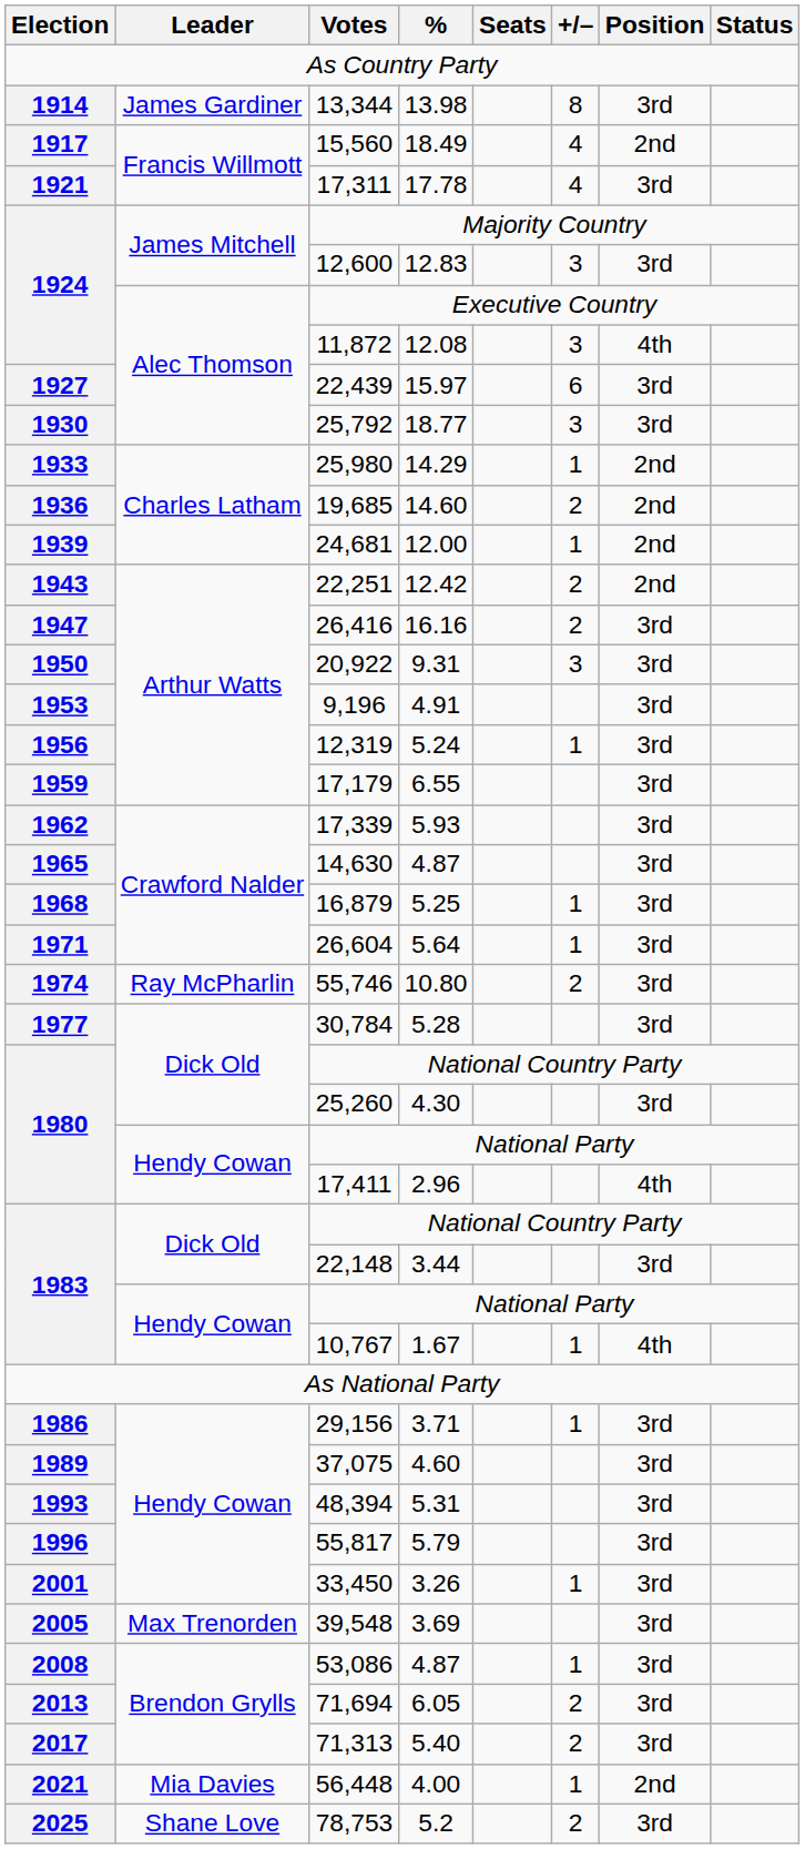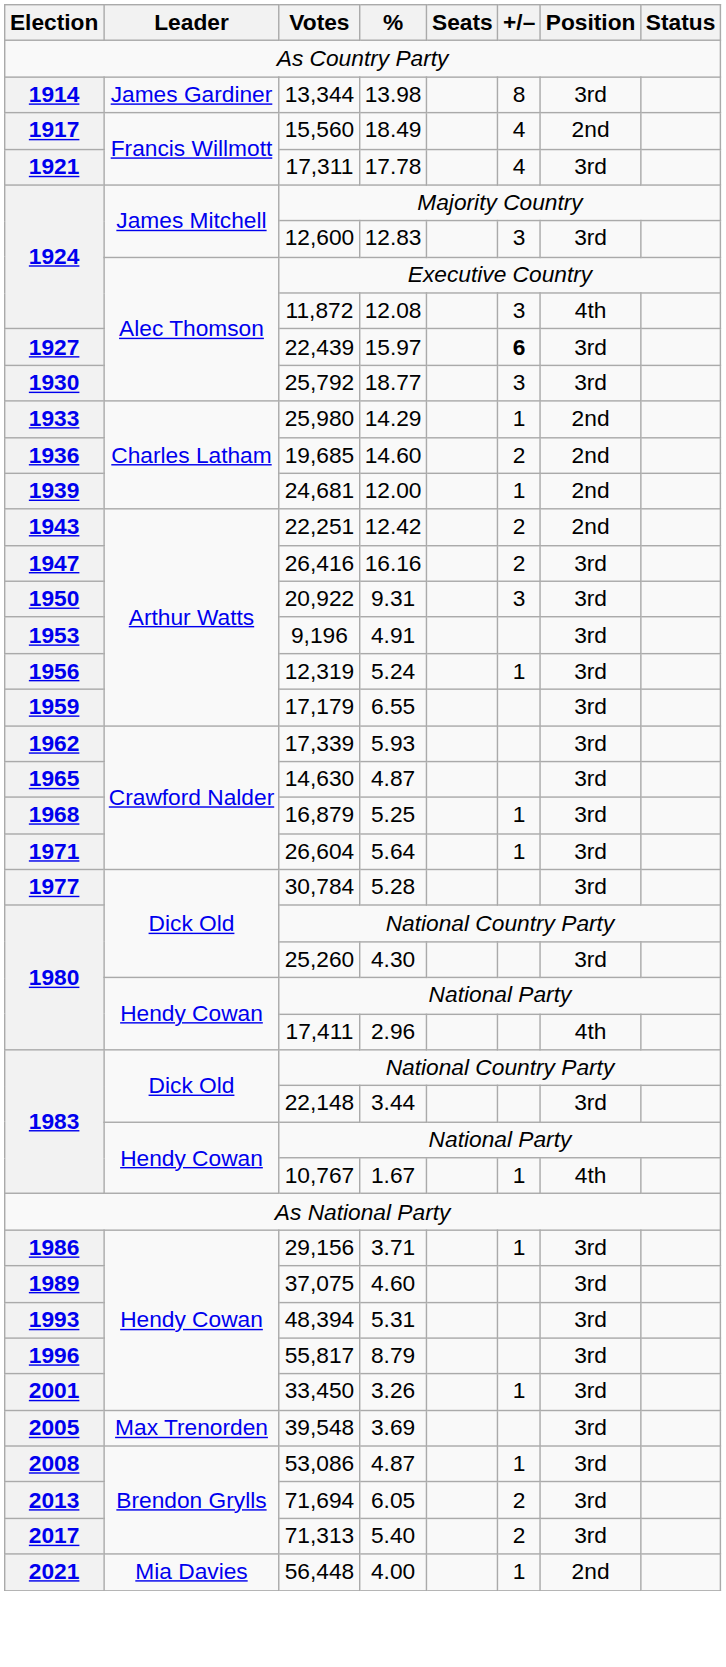 <table class="wikitable" style="text-align:center;">
 <tr>
 <th>Election</th>
 <th>Leader</th>
 <th>Votes</th>
 <th>%</th>
 <th>Seats</th>
 <th>+/–</th>
 <th>Position</th>
 <th>Status</th>
 </tr>
 <tr>
 <td colspan=8><em>As Country Party</em></td>
 </tr>
 <tr>
 <th><a href='#'>1914</a></th>
 <td><a href='#'>James Gardiner</a></td>
 <td>13,344</td>
 <td>13.98</td>
 <td></td>
 <td> 8</td>
 <td> 3rd</td>
 <td></td>
 </tr>
 <tr>
 <th><a href='#'>1917</a></th>
 <td rowspan=2><a href='#'>Francis Willmott</a></td>
 <td>15,560</td>
 <td>18.49</td>
 <td></td>
 <td> 4</td>
 <td> 2nd</td>
 <td></td>
 </tr>
 <tr>
 <th><a href='#'>1921</a></th>
 <td>17,311</td>
 <td>17.78</td>
 <td></td>
 <td> 4</td>
 <td> 3rd</td>
 <td></td>
 </tr>
 <tr>
 <th rowspan=4><a href='#'>1924</a></th>
 <td rowspan=2><a href='#'>James Mitchell</a></td>
 <td colspan=6><em>Majority Country</em></td>
 </tr>
 <tr>
 <td>12,600</td>
 <td>12.83</td>
 <td></td>
 <td> 3</td>
 <td> 3rd</td>
 <td></td>
 </tr>
 <tr>
 <td rowspan=4><a href='#'>Alec Thomson</a></td>
 <td colspan=6><em>Executive Country</em></td>
 </tr>
 <tr>
 <td>11,872</td>
 <td>12.08</td>
 <td></td>
 <td> 3</td>
 <td> 4th</td>
 <td></td>
 </tr>
 <tr>
 <th><a href='#'>1927</a></th>
 <td>22,439</td>
 <td>15.97</td>
 <td></td>
-<td> 6</td>
+<td><strong> 6</strong></td>
 <td> 3rd</td>
 <td></td>
 </tr>
 <tr>
 <th><a href='#'>1930</a></th>
 <td>25,792</td>
 <td>18.77</td>
 <td></td>
 <td> 3</td>
 <td> 3rd</td>
 <td></td>
 </tr>
 <tr>
 <th><a href='#'>1933</a></th>
 <td rowspan=3><a href='#'>Charles Latham</a></td>
 <td>25,980</td>
 <td>14.29</td>
 <td></td>
 <td> 1</td>
 <td> 2nd</td>
 <td></td>
 </tr>
 <tr>
 <th><a href='#'>1936</a></th>
 <td>19,685</td>
 <td>14.60</td>
 <td></td>
 <td> 2</td>
 <td> 2nd</td>
 <td></td>
 </tr>
 <tr>
 <th><a href='#'>1939</a></th>
 <td>24,681</td>
 <td>12.00</td>
 <td></td>
 <td> 1</td>
 <td> 2nd</td>
 <td></td>
 </tr>
 <tr>
 <th><a href='#'>1943</a></th>
 <td rowspan=6><a href='#'>Arthur Watts</a></td>
 <td>22,251</td>
 <td>12.42</td>
 <td></td>
 <td> 2</td>
 <td> 2nd</td>
 <td></td>
 </tr>
 <tr>
 <th><a href='#'>1947</a></th>
 <td>26,416</td>
 <td>16.16</td>
 <td></td>
 <td> 2</td>
 <td> 3rd</td>
 <td></td>
 </tr>
 <tr>
 <th><a href='#'>1950</a></th>
 <td>20,922</td>
 <td>9.31</td>
 <td></td>
 <td> 3</td>
 <td> 3rd</td>
 <td></td>
 </tr>
 <tr>
 <th><a href='#'>1953</a></th>
 <td>9,196</td>
 <td>4.91</td>
 <td></td>
 <td></td>
 <td> 3rd</td>
 <td></td>
 </tr>
 <tr>
 <th><a href='#'>1956</a></th>
 <td>12,319</td>
 <td>5.24</td>
 <td></td>
 <td> 1</td>
 <td> 3rd</td>
 <td></td>
 </tr>
 <tr>
 <th><a href='#'>1959</a></th>
 <td>17,179</td>
 <td>6.55</td>
 <td></td>
 <td></td>
 <td> 3rd</td>
 <td></td>
 </tr>
 <tr>
 <th><a href='#'>1962</a></th>
 <td rowspan=4><a href='#'>Crawford Nalder</a></td>
 <td>17,339</td>
 <td>5.93</td>
 <td></td>
 <td></td>
 <td> 3rd</td>
 <td></td>
 </tr>
 <tr>
 <th><a href='#'>1965</a></th>
 <td>14,630</td>
 <td>4.87</td>
 <td></td>
 <td></td>
 <td> 3rd</td>
 <td></td>
 </tr>
 <tr>
 <th><a href='#'>1968</a></th>
 <td>16,879</td>
 <td>5.25</td>
 <td></td>
 <td> 1</td>
 <td> 3rd</td>
 <td></td>
 </tr>
 <tr>
 <th><a href='#'>1971</a></th>
 <td>26,604</td>
 <td>5.64</td>
 <td></td>
 <td> 1</td>
 <td> 3rd</td>
 <td></td>
 </tr>
 <tr>
-<th><a href='#'>1974</a></th>
-<td><a href='#'>Ray McPharlin</a></td>
-<td>55,746</td>
-<td>10.80</td>
-<td></td>
-<td> 2</td>
-<td> 3rd</td>
-<td></td>
-</tr>
-<tr>
 <th><a href='#'>1977</a></th>
 <td rowspan=3><a href='#'>Dick Old</a></td>
 <td>30,784</td>
 <td>5.28</td>
 <td></td>
 <td></td>
 <td> 3rd</td>
 <td></td>
 </tr>
 <tr>
 <th rowspan=4><a href='#'>1980</a></th>
 <td colspan=6><em>National Country Party</em></td>
 </tr>
 <tr>
 <td>25,260</td>
 <td>4.30</td>
 <td></td>
 <td></td>
 <td> 3rd</td>
 <td></td>
 </tr>
 <tr>
 <td rowspan=2><a href='#'>Hendy Cowan</a></td>
 <td colspan=6><em>National Party</em></td>
 </tr>
 <tr>
 <td>17,411</td>
 <td>2.96</td>
 <td></td>
 <td></td>
 <td> 4th</td>
 <td></td>
 </tr>
 <tr>
 <th rowspan=4><a href='#'>1983</a></th>
 <td rowspan=2><a href='#'>Dick Old</a></td>
 <td colspan=6><em>National Country Party</em></td>
 </tr>
 <tr>
 <td>22,148</td>
 <td>3.44</td>
 <td></td>
 <td></td>
 <td> 3rd</td>
 <td></td>
 </tr>
 <tr>
 <td rowspan=2><a href='#'>Hendy Cowan</a></td>
 <td colspan=6><em>National Party</em></td>
 </tr>
 <tr>
 <td>10,767</td>
 <td>1.67</td>
 <td></td>
 <td> 1</td>
 <td> 4th</td>
 <td></td>
 </tr>
 <tr>
 <td colspan=8><em>As National Party</em></td>
 </tr>
 <tr>
 <th><a href='#'>1986</a></th>
 <td rowspan=5><a href='#'>Hendy Cowan</a></td>
 <td>29,156</td>
 <td>3.71</td>
 <td></td>
 <td> 1</td>
 <td> 3rd</td>
 <td></td>
 </tr>
 <tr>
 <th><a href='#'>1989</a></th>
 <td>37,075</td>
 <td>4.60</td>
 <td></td>
 <td></td>
 <td> 3rd</td>
 <td></td>
 </tr>
 <tr>
 <th><a href='#'>1993</a></th>
 <td>48,394</td>
 <td>5.31</td>
 <td></td>
 <td></td>
 <td> 3rd</td>
 <td></td>
 </tr>
 <tr>
 <th><a href='#'>1996</a></th>
 <td>55,817</td>
-<td>5.79</td>
+<td>8.79</td>
 <td></td>
 <td></td>
 <td> 3rd</td>
 <td></td>
 </tr>
 <tr>
 <th><a href='#'>2001</a></th>
 <td>33,450</td>
 <td>3.26</td>
 <td></td>
 <td> 1</td>
 <td> 3rd</td>
 <td></td>
 </tr>
 <tr>
 <th><a href='#'>2005</a></th>
 <td><a href='#'>Max Trenorden</a></td>
 <td>39,548</td>
 <td>3.69</td>
 <td></td>
 <td></td>
 <td> 3rd</td>
 <td></td>
 </tr>
 <tr>
 <th><a href='#'>2008</a></th>
 <td rowspan=3><a href='#'>Brendon Grylls</a></td>
 <td>53,086</td>
 <td>4.87</td>
 <td></td>
 <td> 1</td>
 <td> 3rd</td>
 <td></td>
 </tr>
 <tr>
 <th><a href='#'>2013</a></th>
 <td>71,694</td>
 <td>6.05</td>
 <td></td>
 <td> 2</td>
 <td> 3rd</td>
 <td></td>
 </tr>
 <tr>
 <th><a href='#'>2017</a></th>
 <td>71,313</td>
 <td>5.40</td>
 <td></td>
 <td> 2</td>
 <td> 3rd</td>
 <td></td>
 </tr>
 <tr>
 <th><a href='#'>2021</a></th>
 <td><a href='#'>Mia Davies</a></td>
 <td>56,448</td>
 <td>4.00</td>
 <td></td>
 <td> 1</td>
 <td> 2nd</td>
 <td></td>
 </tr>
-<tr>
-<th><a href='#'>2025</a></th>
-<td><a href='#'>Shane Love</a></td>
-<td>78,753</td>
-<td>5.2</td>
-<td></td>
-<td> 2</td>
-<td> 3rd</td>
-<td></td>
-</tr>
 </table>
